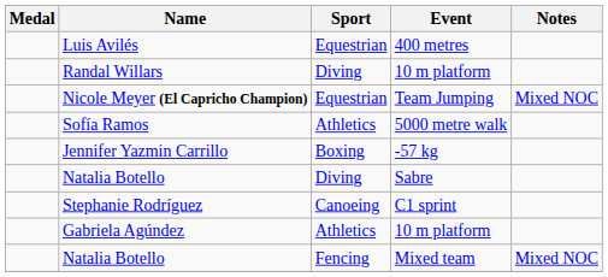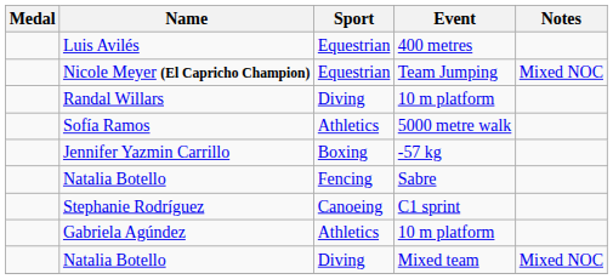 <table class="wikitable sortable">
 <tr>
 <th>Medal</th>
 <th>Name</th>
 <th>Sport</th>
 <th>Event</th>
 <th>Notes</th>
 </tr>
 <tr>
 <td><em></em></td>
 <td><a href='#'>Luis Avilés</a></td>
 <td><a href='#'>Equestrian</a></td>
 <td><a href='#'>400 metres</a></td>
 <td></td>
 </tr>
 <tr>
 <td></td>
+<td><a href='#'>Nicole Meyer</a> <strong><small>(El Capricho Champion)</small></strong></td>
+<td><a href='#'>Equestrian</a></td>
+<td><a href='#'>Team Jumping</a></td>
+<td><a href='#'>Mixed NOC</a></td>
+</tr>
+<tr>
+<td></td>
 <td><a href='#'>Randal Willars</a></td>
 <td><a href='#'>Diving</a></td>
 <td><a href='#'>10 m platform</a></td>
 <td></td>
-</tr>
-<tr>
-<td></td>
-<td><a href='#'>Nicole Meyer</a> <strong><small>(El Capricho Champion)</small></strong></td>
-<td><a href='#'>Equestrian</a></td>
-<td><a href='#'>Team Jumping</a></td>
-<td><a href='#'>Mixed NOC</a></td>
 </tr>
 <tr>
 <td></td>
 <td><a href='#'>Sofía Ramos</a></td>
 <td><a href='#'>Athletics</a></td>
 <td><a href='#'>5000 metre walk</a></td>
 <td></td>
 </tr>
 <tr>
 <td></td>
 <td><a href='#'>Jennifer Yazmin Carrillo</a></td>
 <td><a href='#'>Boxing</a></td>
 <td><a href='#'>-57 kg</a></td>
 <td></td>
 </tr>
 <tr>
 <td></td>
 <td><a href='#'>Natalia Botello</a></td>
-<td><a href='#'>Diving</a></td>
+<td><a href='#'>Fencing</a></td>
 <td><a href='#'>Sabre</a></td>
 <td></td>
 </tr>
 <tr>
 <td></td>
 <td><a href='#'>Stephanie Rodríguez</a></td>
 <td><a href='#'>Canoeing</a></td>
 <td><a href='#'>C1 sprint</a></td>
 <td></td>
 </tr>
 <tr>
 <td></td>
 <td><a href='#'>Gabriela Agúndez</a></td>
 <td><a href='#'>Athletics</a></td>
 <td><a href='#'>10 m platform</a></td>
 <td></td>
 </tr>
 <tr>
 <td></td>
 <td><a href='#'>Natalia Botello</a></td>
-<td><a href='#'>Fencing</a></td>
+<td><a href='#'>Diving</a></td>
 <td><a href='#'>Mixed team</a></td>
 <td><a href='#'>Mixed NOC</a></td>
 </tr>
 <tr>
 </tr>
 </table>
